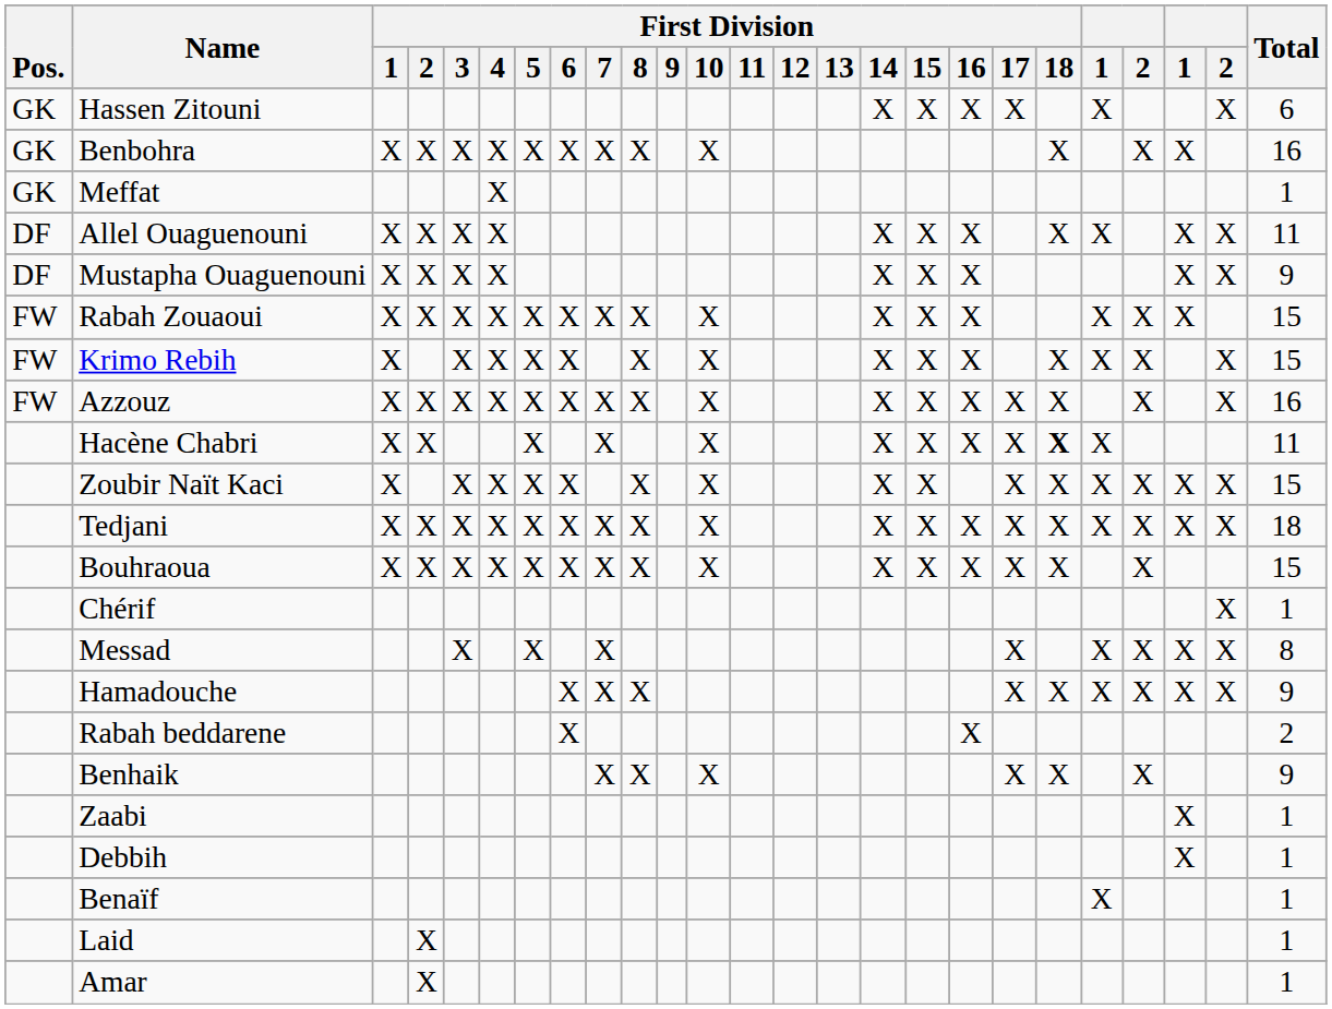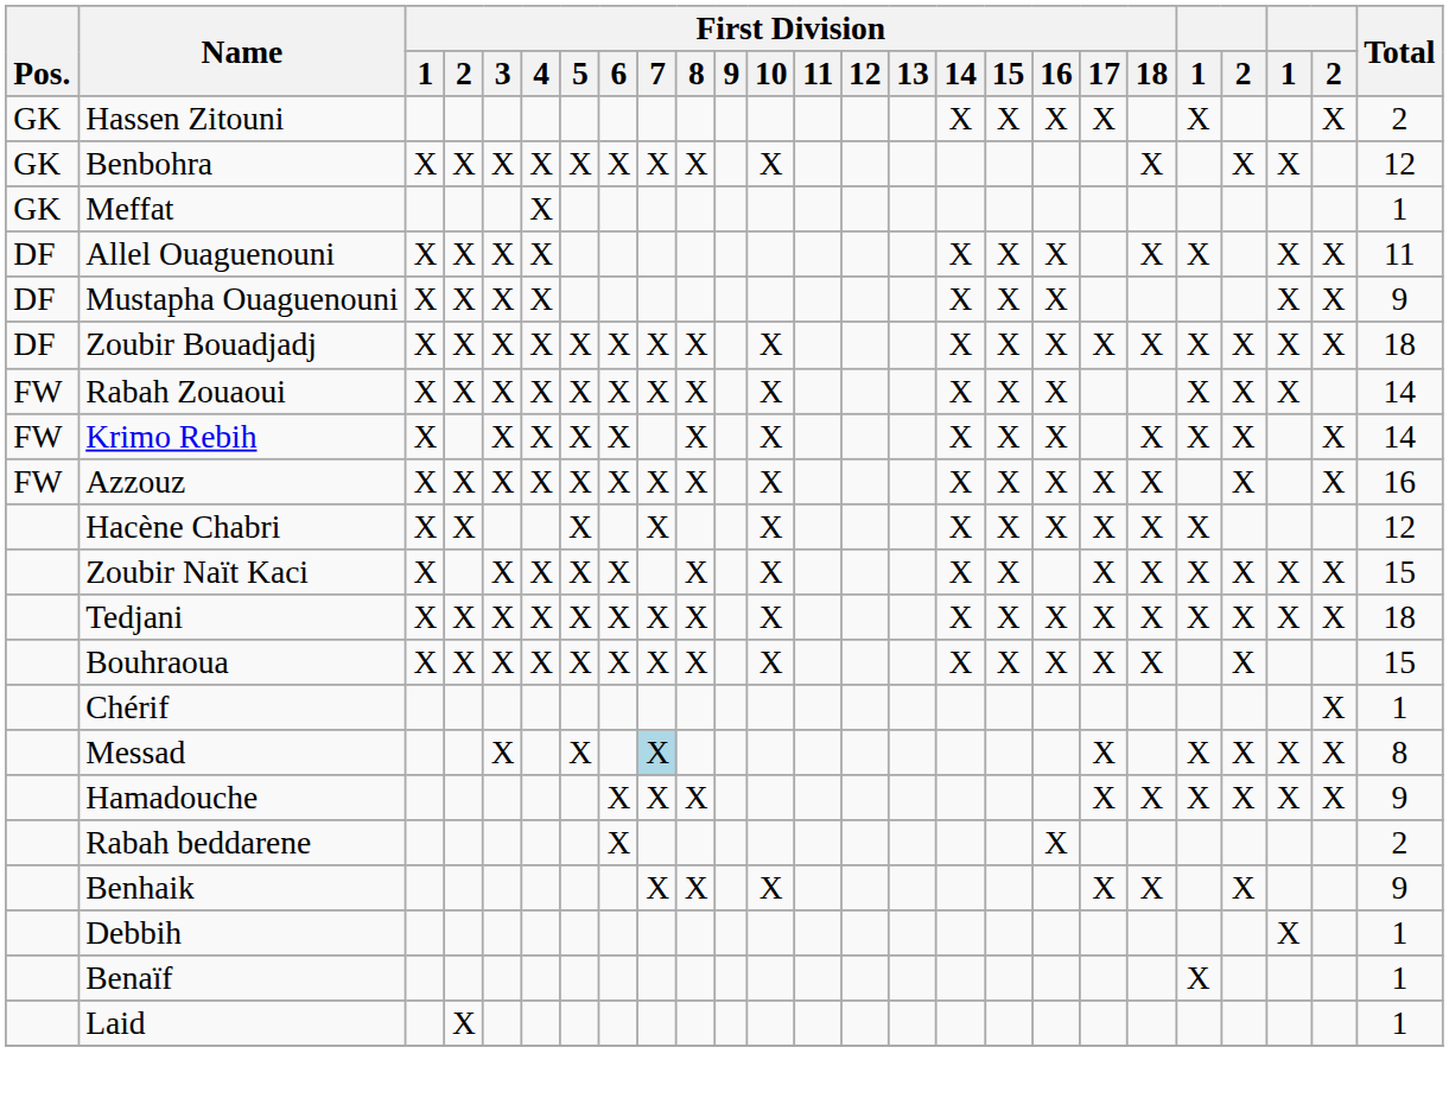 <table class="wikitable sortable alternance"  style="font-size:95%; text-align:center; line-height:14px;">
 <tr>
 <th rowspan="2" valign="bottom">Pos.</th>
 <th rowspan="2">Name</th>
 <th colspan="18" width="85">First Division</th>
 <th colspan="2" width="35"></th>
 <th colspan="2" width="35"></th>
 <th rowspan="2">Total</th>
 </tr>
 <tr>
 <th>1</th>
 <th>2</th>
 <th>3</th>
 <th>4</th>
 <th>5</th>
 <th>6</th>
 <th>7</th>
 <th>8</th>
 <th>9</th>
 <th>10</th>
 <th>11</th>
 <th>12</th>
 <th>13</th>
 <th>14</th>
 <th>15</th>
 <th>16</th>
 <th>17</th>
 <th>18</th>
 <th>1</th>
 <th>2</th>
 <th>1</th>
 <th>2</th>
 </tr>
 <tr>
 <td align="left">GK</td>
 <td align="left"> Hassen Zitouni</td>
 <td></td>
 <td></td>
 <td></td>
 <td></td>
 <td></td>
 <td></td>
 <td></td>
 <td></td>
 <td></td>
 <td></td>
 <td></td>
 <td></td>
 <td></td>
 <td>X</td>
 <td>X</td>
 <td>X</td>
 <td>X</td>
 <td></td>
 <td>X</td>
 <td></td>
 <td></td>
 <td>X</td>
-<td>6</td>
+<td>2</td>
 </tr>
 <tr>
 <td align="left">GK</td>
 <td align="left"> Benbohra</td>
 <td>X</td>
 <td>X</td>
 <td>X</td>
 <td>X</td>
 <td>X</td>
 <td>X</td>
 <td>X</td>
 <td>X</td>
 <td></td>
 <td>X</td>
 <td></td>
 <td></td>
 <td></td>
 <td></td>
 <td></td>
 <td></td>
 <td></td>
 <td>X</td>
 <td></td>
 <td>X</td>
 <td>X</td>
 <td></td>
-<td>16</td>
+<td>12</td>
 </tr>
 <tr>
 <td align="left">GK</td>
 <td align="left"> Meffat</td>
 <td></td>
 <td></td>
 <td></td>
 <td>X</td>
 <td></td>
 <td></td>
 <td></td>
 <td></td>
 <td></td>
 <td></td>
 <td></td>
 <td></td>
 <td></td>
 <td></td>
 <td></td>
 <td></td>
 <td></td>
 <td></td>
 <td></td>
 <td></td>
 <td></td>
 <td></td>
 <td>1</td>
 </tr>
 <tr>
 <td align="left">DF</td>
 <td align="left"> Allel Ouaguenouni</td>
 <td>X</td>
 <td>X</td>
 <td>X</td>
 <td>X</td>
 <td></td>
 <td></td>
 <td></td>
 <td></td>
 <td></td>
 <td></td>
 <td></td>
 <td></td>
 <td></td>
 <td>X</td>
 <td>X</td>
 <td>X</td>
 <td></td>
 <td>X</td>
 <td>X</td>
 <td></td>
 <td>X</td>
 <td>X</td>
 <td>11</td>
 </tr>
 <tr>
 <td align="left">DF</td>
 <td align="left"> Mustapha Ouaguenouni</td>
 <td>X</td>
 <td>X</td>
 <td>X</td>
 <td>X</td>
 <td></td>
 <td></td>
 <td></td>
 <td></td>
 <td></td>
 <td></td>
 <td></td>
 <td></td>
 <td></td>
 <td>X</td>
 <td>X</td>
 <td>X</td>
 <td></td>
 <td></td>
 <td></td>
 <td></td>
 <td>X</td>
 <td>X</td>
 <td>9</td>
 </tr>
 <tr>
+<td align="left">DF</td>
+<td align="left"> Zoubir Bouadjadj</td>
+<td>X</td>
+<td>X</td>
+<td>X</td>
+<td>X</td>
+<td>X</td>
+<td>X</td>
+<td>X</td>
+<td>X</td>
+<td></td>
+<td>X</td>
+<td></td>
+<td></td>
+<td></td>
+<td>X</td>
+<td>X</td>
+<td>X</td>
+<td>X</td>
+<td>X</td>
+<td>X</td>
+<td>X</td>
+<td>X</td>
+<td>X</td>
+<td>18</td>
+</tr>
+<tr>
 <td align="left">FW</td>
 <td align="left"> Rabah Zouaoui</td>
 <td>X</td>
 <td>X</td>
 <td>X</td>
 <td>X</td>
 <td>X</td>
 <td>X</td>
 <td>X</td>
 <td>X</td>
 <td></td>
 <td>X</td>
 <td></td>
 <td></td>
 <td></td>
 <td>X</td>
 <td>X</td>
 <td>X</td>
 <td></td>
 <td></td>
 <td>X</td>
 <td>X</td>
 <td>X</td>
 <td></td>
-<td>15</td>
+<td>14</td>
 </tr>
 <tr>
 <td align="left">FW</td>
 <td align="left"> <a href='#'>Krimo Rebih</a></td>
 <td>X</td>
 <td></td>
 <td>X</td>
 <td>X</td>
 <td>X</td>
 <td>X</td>
 <td></td>
 <td>X</td>
 <td></td>
 <td>X</td>
 <td></td>
 <td></td>
 <td></td>
 <td>X</td>
 <td>X</td>
 <td>X</td>
 <td></td>
 <td>X</td>
 <td>X</td>
 <td>X</td>
 <td></td>
 <td>X</td>
-<td>15</td>
+<td>14</td>
 </tr>
 <tr>
 <td align="left">FW</td>
 <td align="left"> Azzouz</td>
 <td>X</td>
 <td>X</td>
 <td>X</td>
 <td>X</td>
 <td>X</td>
 <td>X</td>
 <td>X</td>
 <td>X</td>
 <td></td>
 <td>X</td>
 <td></td>
 <td></td>
 <td></td>
 <td>X</td>
 <td>X</td>
 <td>X</td>
 <td>X</td>
 <td>X</td>
 <td></td>
 <td>X</td>
 <td></td>
 <td>X</td>
 <td>16</td>
 </tr>
 <tr>
 <td align="left"></td>
 <td align="left"> Hacène Chabri</td>
 <td>X</td>
 <td>X</td>
 <td></td>
 <td></td>
 <td>X</td>
 <td></td>
 <td>X</td>
 <td></td>
 <td></td>
 <td>X</td>
 <td></td>
 <td></td>
 <td></td>
 <td>X</td>
 <td>X</td>
 <td>X</td>
 <td>X</td>
-<td><strong>X</strong></td>
+<td>X</td>
 <td>X</td>
 <td></td>
 <td></td>
 <td></td>
-<td>11</td>
+<td>12</td>
 </tr>
 <tr>
 <td align="left"></td>
 <td align="left"> Zoubir Naït Kaci</td>
 <td>X</td>
 <td></td>
 <td>X</td>
 <td>X</td>
 <td>X</td>
 <td>X</td>
 <td></td>
 <td>X</td>
 <td></td>
 <td>X</td>
 <td></td>
 <td></td>
 <td></td>
 <td>X</td>
 <td>X</td>
 <td></td>
 <td>X</td>
 <td>X</td>
 <td>X</td>
 <td>X</td>
 <td>X</td>
 <td>X</td>
 <td>15</td>
 </tr>
 <tr>
 <td align="left"></td>
 <td align="left"> Tedjani</td>
 <td>X</td>
 <td>X</td>
 <td>X</td>
 <td>X</td>
 <td>X</td>
 <td>X</td>
 <td>X</td>
 <td>X</td>
 <td></td>
 <td>X</td>
 <td></td>
 <td></td>
 <td></td>
 <td>X</td>
 <td>X</td>
 <td>X</td>
 <td>X</td>
 <td>X</td>
 <td>X</td>
 <td>X</td>
 <td>X</td>
 <td>X</td>
 <td>18</td>
 </tr>
 <tr>
 <td align="left"></td>
 <td align="left"> Bouhraoua</td>
 <td>X</td>
 <td>X</td>
 <td>X</td>
 <td>X</td>
 <td>X</td>
 <td>X</td>
 <td>X</td>
 <td>X</td>
 <td></td>
 <td>X</td>
 <td></td>
 <td></td>
 <td></td>
 <td>X</td>
 <td>X</td>
 <td>X</td>
 <td>X</td>
 <td>X</td>
 <td></td>
 <td>X</td>
 <td></td>
 <td></td>
 <td>15</td>
 </tr>
 <tr>
 <td align="left"></td>
 <td align="left"> Chérif</td>
 <td></td>
 <td></td>
 <td></td>
 <td></td>
 <td></td>
 <td></td>
 <td></td>
 <td></td>
 <td></td>
 <td></td>
 <td></td>
 <td></td>
 <td></td>
 <td></td>
 <td></td>
 <td></td>
 <td></td>
 <td></td>
 <td></td>
 <td></td>
 <td></td>
 <td>X</td>
 <td>1</td>
 </tr>
 <tr>
 <td align="left"></td>
 <td align="left"> Messad</td>
 <td></td>
 <td></td>
 <td>X</td>
 <td></td>
 <td>X</td>
 <td></td>
-<td>X</td>
+<td style="background: lightblue;">X</td>
 <td></td>
 <td></td>
 <td></td>
 <td></td>
 <td></td>
 <td></td>
 <td></td>
 <td></td>
 <td></td>
 <td>X</td>
 <td></td>
 <td>X</td>
 <td>X</td>
 <td>X</td>
 <td>X</td>
 <td>8</td>
 </tr>
 <tr>
 <td align="left"></td>
 <td align="left"> Hamadouche</td>
 <td></td>
 <td></td>
 <td></td>
 <td></td>
 <td></td>
 <td>X</td>
 <td>X</td>
 <td>X</td>
 <td></td>
 <td></td>
 <td></td>
 <td></td>
 <td></td>
 <td></td>
 <td></td>
 <td></td>
 <td>X</td>
 <td>X</td>
 <td>X</td>
 <td>X</td>
 <td>X</td>
 <td>X</td>
 <td>9</td>
 </tr>
 <tr>
 <td align="left"></td>
 <td align="left"> Rabah beddarene</td>
 <td></td>
 <td></td>
 <td></td>
 <td></td>
 <td></td>
 <td>X</td>
 <td></td>
 <td></td>
 <td></td>
 <td></td>
 <td></td>
 <td></td>
 <td></td>
 <td></td>
 <td></td>
 <td>X</td>
 <td></td>
 <td></td>
 <td></td>
 <td></td>
 <td></td>
 <td></td>
 <td>2</td>
 </tr>
 <tr>
 <td align="left"></td>
 <td align="left"> Benhaik</td>
 <td></td>
 <td></td>
 <td></td>
 <td></td>
 <td></td>
 <td></td>
 <td>X</td>
 <td>X</td>
 <td></td>
 <td>X</td>
 <td></td>
 <td></td>
 <td></td>
 <td></td>
 <td></td>
 <td></td>
 <td>X</td>
 <td>X</td>
 <td></td>
 <td>X</td>
 <td></td>
 <td></td>
 <td>9</td>
 </tr>
 <tr>
 <td align="left"></td>
-<td align="left"> Zaabi</td>
-<td></td>
-<td></td>
-<td></td>
-<td></td>
-<td></td>
-<td></td>
-<td></td>
-<td></td>
-<td></td>
-<td></td>
-<td></td>
-<td></td>
-<td></td>
-<td></td>
-<td></td>
-<td></td>
-<td></td>
-<td></td>
-<td></td>
-<td></td>
-<td>X</td>
-<td></td>
-<td>1</td>
-</tr>
-<tr>
-<td align="left"></td>
 <td align="left"> Debbih</td>
 <td></td>
 <td></td>
 <td></td>
 <td></td>
 <td></td>
 <td></td>
 <td></td>
 <td></td>
 <td></td>
 <td></td>
 <td></td>
 <td></td>
 <td></td>
 <td></td>
 <td></td>
 <td></td>
 <td></td>
 <td></td>
 <td></td>
 <td></td>
 <td>X</td>
 <td></td>
 <td>1</td>
 </tr>
 <tr>
 <td align="left"></td>
 <td align="left"> Benaïf</td>
 <td></td>
 <td></td>
 <td></td>
 <td></td>
 <td></td>
 <td></td>
 <td></td>
 <td></td>
 <td></td>
 <td></td>
 <td></td>
 <td></td>
 <td></td>
 <td></td>
 <td></td>
 <td></td>
 <td></td>
 <td></td>
 <td>X</td>
 <td></td>
 <td></td>
 <td></td>
 <td>1</td>
 </tr>
 <tr>
 <td align="left"></td>
 <td align="left"> Laid</td>
 <td></td>
 <td>X</td>
 <td></td>
 <td></td>
 <td></td>
 <td></td>
 <td></td>
 <td></td>
 <td></td>
 <td></td>
 <td></td>
 <td></td>
 <td></td>
 <td></td>
 <td></td>
 <td></td>
 <td></td>
 <td></td>
 <td></td>
 <td></td>
 <td></td>
 <td></td>
 <td>1</td>
 </tr>
 <tr>
-<td align="left"></td>
-<td align="left"> Amar</td>
-<td></td>
-<td>X</td>
-<td></td>
-<td></td>
-<td></td>
-<td></td>
-<td></td>
-<td></td>
-<td></td>
-<td></td>
-<td></td>
-<td></td>
-<td></td>
-<td></td>
-<td></td>
-<td></td>
-<td></td>
-<td></td>
-<td></td>
-<td></td>
-<td></td>
-<td></td>
-<td>1</td>
-</tr>
-<tr>
 </tr>
 </table>
